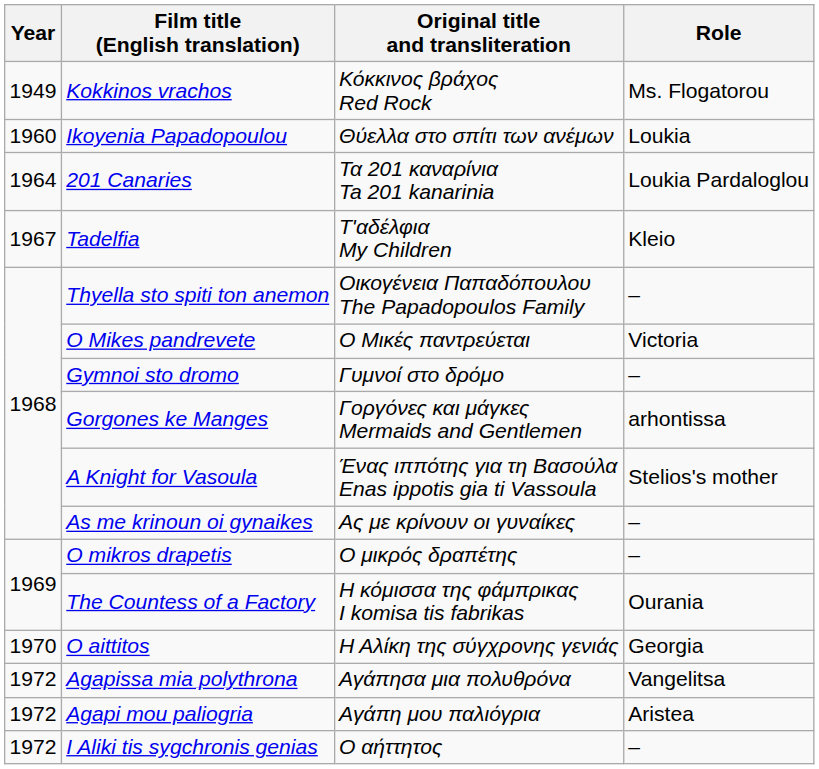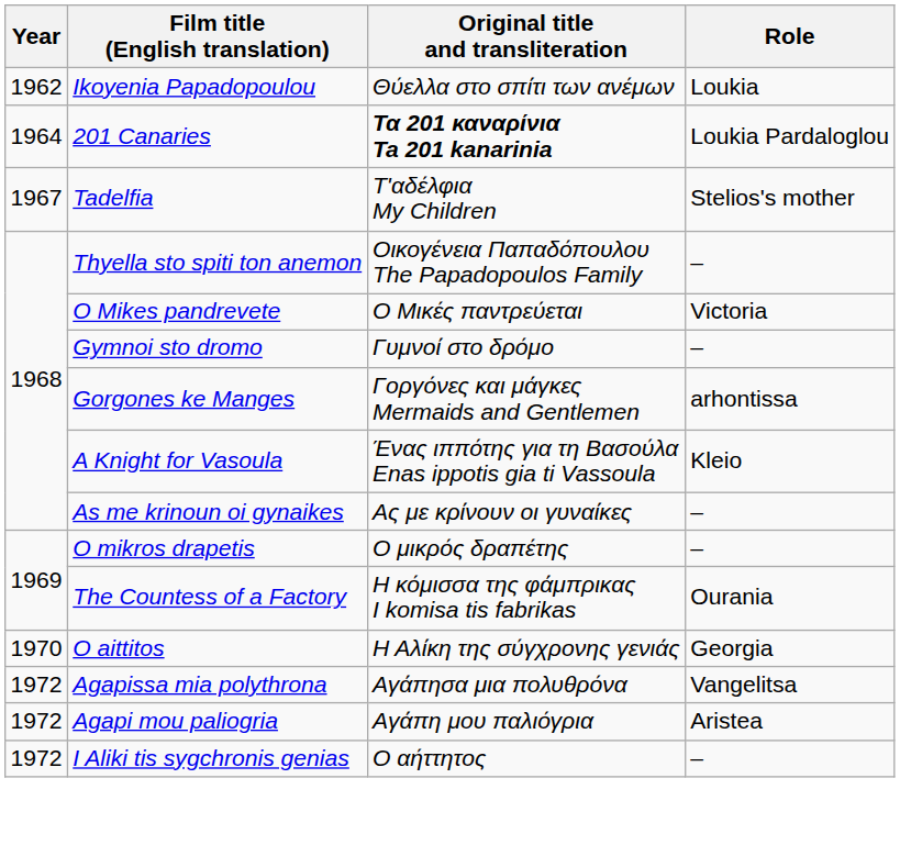 <table class="wikitable">
 <tr>
 <th>Year</th>
 <th>Film title<br>(English translation)</th>
 <th>Original title<br>and transliteration</th>
 <th>Role</th>
 </tr>
 <tr>
-<td>1949</td>
-<td><em><a href='#'>Kokkinos vrachos</a></em></td>
-<td><em>Κόκκινος βράχος</em><br><em>Red Rock</em></td>
-<td>Ms. Flogatorou</td>
-</tr>
-<tr>
-<td>1960</td>
+<td>1962</td>
 <td><em><a href='#'>Ikoyenia Papadopoulou</a></em></td>
 <td><em>Θύελλα στο σπίτι των ανέμων</em></td>
 <td>Loukia</td>
 </tr>
 <tr>
 <td>1964</td>
 <td><em><a href='#'>201 Canaries</a></em></td>
-<td><em>Τα 201 καναρίνια</em><br><em>Ta 201 kanarinia</em></td>
+<td><strong><em>Τα 201 καναρίνια</em><br><em>Ta 201 kanarinia</em></strong></td>
 <td>Loukia Pardaloglou</td>
 </tr>
 <tr>
 <td>1967</td>
 <td><em><a href='#'>Tadelfia</a></em></td>
 <td><em>T'αδέλφια</em><br><em>My Children</em></td>
-<td>Kleio</td>
+<td>Stelios's mother</td>
 </tr>
 <tr>
 <td Rowspan="6">1968</td>
 <td><em><a href='#'>Thyella sto spiti ton anemon</a></em></td>
 <td><em>Οικογένεια Παπαδόπουλου </em><br><em>The Papadopoulos Family</em></td>
 <td>–</td>
 </tr>
 <tr>
 <td><em><a href='#'>O Mikes pandrevete</a></em></td>
 <td><em>Ο Μικές παντρεύεται</em></td>
 <td>Victoria</td>
 </tr>
 <tr>
 <td><em><a href='#'>Gymnoi sto dromo</a></em></td>
 <td><em>Γυμνοί στο δρόμο</em></td>
 <td>–</td>
 </tr>
 <tr>
 <td><em><a href='#'>Gorgones ke Manges</a></em></td>
 <td><em>Γοργόνες και μάγκες</em><br><em>Mermaids and Gentlemen</em></td>
 <td>arhontissa</td>
 </tr>
 <tr>
 <td><em><a href='#'>A Knight for Vasoula</a></em></td>
 <td><em>Ένας ιππότης για τη Βασούλα</em><br><em>Enas ippotis gia ti Vassoula</em></td>
-<td>Stelios's mother</td>
+<td>Kleio</td>
 </tr>
 <tr>
 <td><em><a href='#'>As me krinoun oi gynaikes</a></em></td>
 <td><em>Ας με κρίνουν οι γυναίκες</em></td>
 <td>–</td>
 </tr>
 <tr>
 <td Rowspan="2">1969</td>
 <td><em><a href='#'>O mikros drapetis</a></em></td>
 <td><em>Ο μικρός δραπέτης</em></td>
 <td>–</td>
 </tr>
 <tr>
 <td><em><a href='#'>The Countess of a Factory</a></em></td>
 <td><em>Η κόμισσα της φάμπρικας</em><br><em>I komisa tis fabrikas</em></td>
 <td>Ourania</td>
 </tr>
 <tr>
 <td>1970</td>
 <td><em><a href='#'>O aittitos</a></em></td>
 <td><em>Η Αλίκη της σύγχρονης γενιάς</em></td>
 <td>Georgia</td>
 </tr>
 <tr>
 <td>1972</td>
 <td><em><a href='#'>Agapissa mia polythrona</a></em></td>
 <td><em>Αγάπησα μια πολυθρόνα</em></td>
 <td>Vangelitsa</td>
 </tr>
 <tr>
 <td>1972</td>
 <td><em><a href='#'>Agapi mou paliogria</a></em></td>
 <td><em>Aγάπη μου παλιόγρια</em></td>
 <td>Aristea</td>
 </tr>
 <tr>
 <td>1972</td>
 <td><em><a href='#'>I Aliki tis sygchronis genias</a></em></td>
 <td><em>Ο αήττητος</em></td>
 <td>–</td>
 </tr>
 </table>
